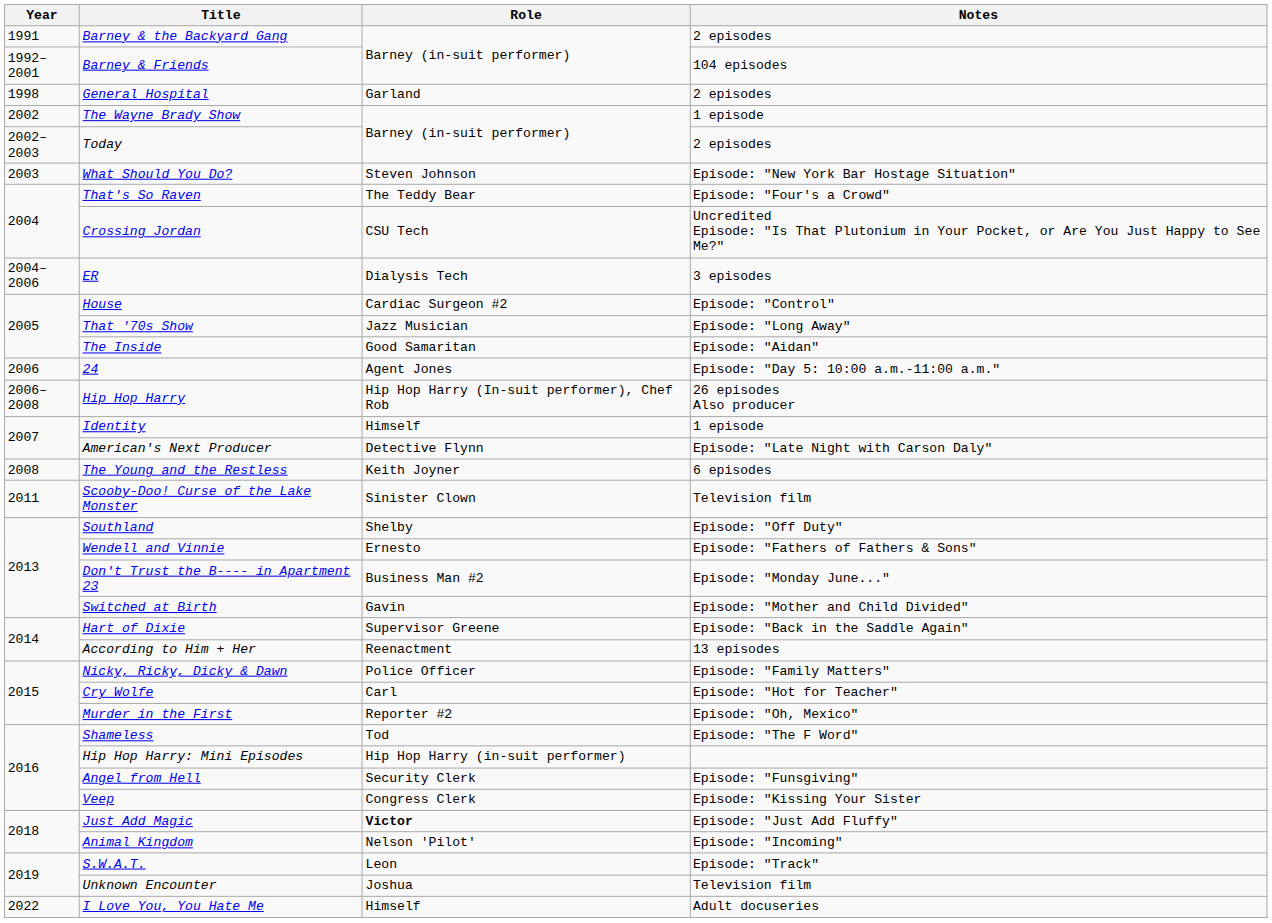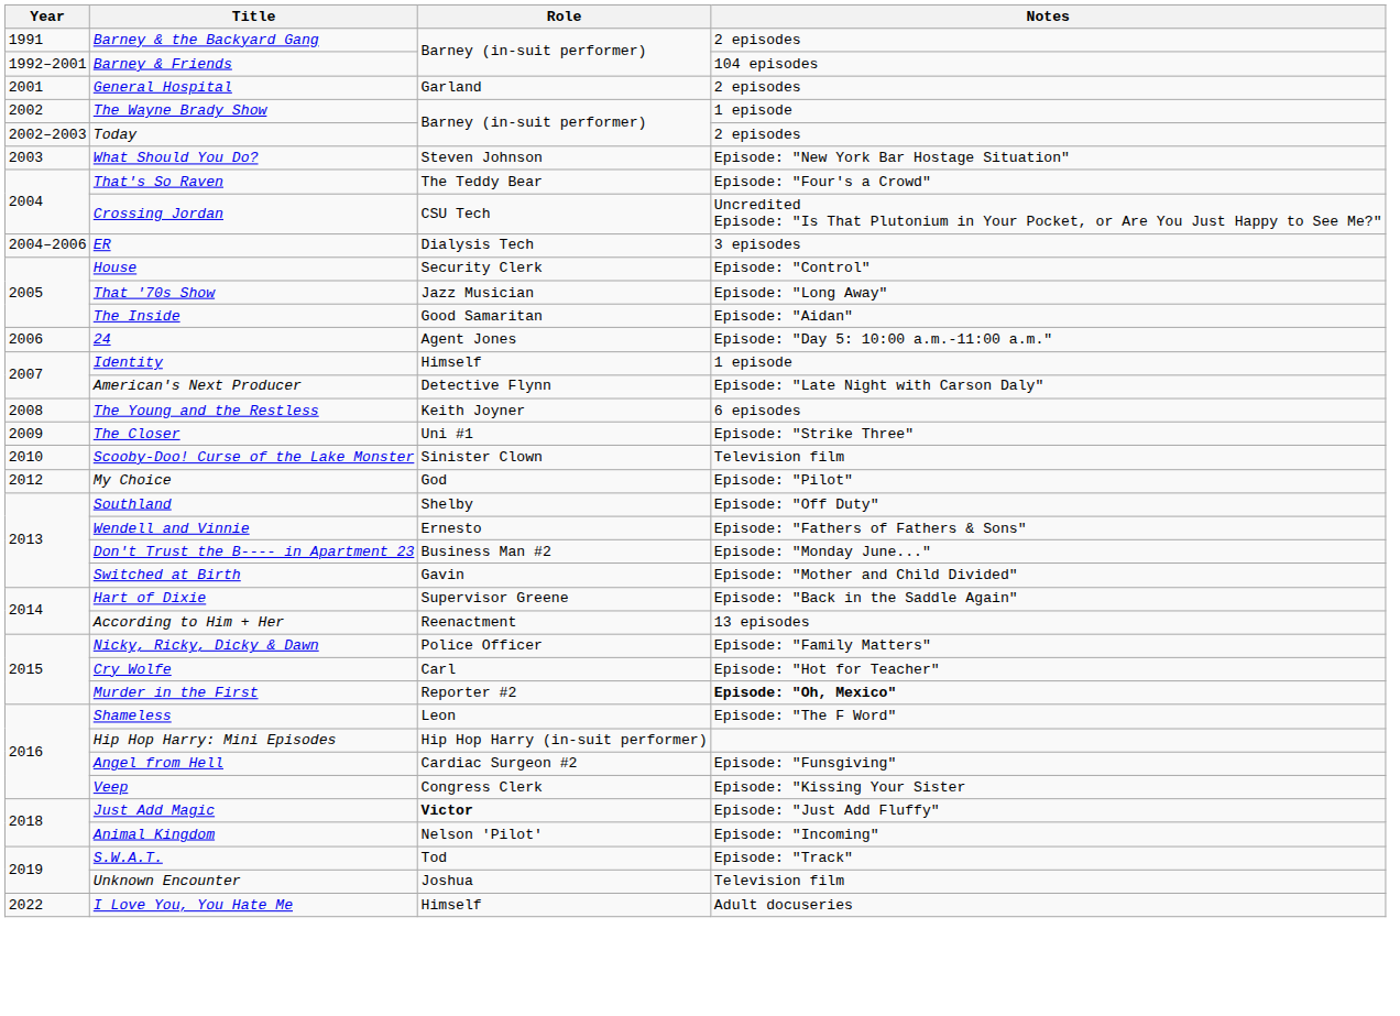 <table class="wikitable sortable">
 <tr>
 <th>Year</th>
 <th>Title</th>
 <th>Role</th>
 <th>Notes</th>
 </tr>
 <tr>
 <td>1991</td>
 <td><em><a href='#'>Barney & the Backyard Gang</a></em></td>
 <td rowspan="2">Barney (in-suit performer)</td>
 <td>2 episodes</td>
 </tr>
 <tr>
 <td>1992–2001</td>
 <td><em><a href='#'>Barney & Friends</a></em></td>
 <td>104 episodes</td>
 </tr>
 <tr>
-<td>1998</td>
+<td>2001</td>
 <td><em><a href='#'>General Hospital</a></em></td>
 <td>Garland</td>
 <td>2 episodes</td>
 </tr>
 <tr>
 <td>2002</td>
 <td><em><a href='#'>The Wayne Brady Show</a></em></td>
 <td rowspan="2">Barney (in-suit performer)</td>
 <td>1 episode</td>
 </tr>
 <tr>
 <td>2002–2003</td>
 <td><em>Today</em></td>
 <td>2 episodes</td>
 </tr>
 <tr>
 <td>2003</td>
 <td><em><a href='#'>What Should You Do?</a></em></td>
 <td>Steven Johnson</td>
 <td>Episode: "New York Bar Hostage Situation"</td>
 </tr>
 <tr>
 <td rowspan="2">2004</td>
 <td><em><a href='#'>That's So Raven</a></em></td>
 <td>The Teddy Bear</td>
 <td>Episode: "Four's a Crowd"</td>
 </tr>
 <tr>
 <td><em><a href='#'>Crossing Jordan</a></em></td>
 <td>CSU Tech</td>
 <td>Uncredited<br>Episode: "Is That Plutonium in Your Pocket, or Are You Just Happy to See Me?"</td>
 </tr>
 <tr>
 <td>2004–2006</td>
 <td><em><a href='#'>ER</a></em></td>
 <td>Dialysis Tech</td>
 <td>3 episodes</td>
 </tr>
 <tr>
 <td rowspan="3">2005</td>
 <td><em><a href='#'>House</a></em></td>
-<td>Cardiac Surgeon #2</td>
+<td>Security Clerk</td>
 <td>Episode: "Control"</td>
 </tr>
 <tr>
 <td><em><a href='#'>That '70s Show</a></em></td>
 <td>Jazz Musician</td>
 <td>Episode: "Long Away"</td>
 </tr>
 <tr>
 <td><em><a href='#'>The Inside</a></em></td>
 <td>Good Samaritan</td>
 <td>Episode: "Aidan"</td>
 </tr>
 <tr>
 <td>2006</td>
 <td><em><a href='#'>24</a></em></td>
 <td>Agent Jones</td>
 <td>Episode: "Day 5: 10:00 a.m.-11:00 a.m."</td>
 </tr>
 <tr>
-<td>2006–2008</td>
-<td><em><a href='#'>Hip Hop Harry</a></em></td>
-<td>Hip Hop Harry (In-suit performer), Chef Rob</td>
-<td>26 episodes<br>Also producer</td>
-</tr>
-<tr>
 <td rowspan="2">2007</td>
 <td><em><a href='#'>Identity</a></em></td>
 <td>Himself</td>
 <td>1 episode</td>
 </tr>
 <tr>
 <td><em>American's Next Producer</em></td>
 <td>Detective Flynn</td>
 <td>Episode: "Late Night with Carson Daly"</td>
 </tr>
 <tr>
 <td>2008</td>
 <td><em><a href='#'>The Young and the Restless</a></em></td>
 <td>Keith Joyner</td>
 <td>6 episodes</td>
 </tr>
 <tr>
-<td>2011</td>
+<td>2009</td>
+<td><em><a href='#'>The Closer</a></em></td>
+<td>Uni #1</td>
+<td>Episode: "Strike Three"</td>
+</tr>
+<tr>
+<td>2010</td>
 <td><em><a href='#'>Scooby-Doo! Curse of the Lake Monster</a></em></td>
 <td>Sinister Clown</td>
 <td>Television film</td>
+</tr>
+<tr>
+<td>2012</td>
+<td><em>My Choice</em></td>
+<td>God</td>
+<td>Episode: "Pilot"</td>
 </tr>
 <tr>
 <td rowspan="4">2013</td>
 <td><em><a href='#'>Southland</a></em></td>
 <td>Shelby</td>
 <td>Episode: "Off Duty"</td>
 </tr>
 <tr>
 <td><em><a href='#'>Wendell and Vinnie</a></em></td>
 <td>Ernesto</td>
 <td>Episode: "Fathers of Fathers & Sons"</td>
 </tr>
 <tr>
 <td><em><a href='#'>Don't Trust the B---- in Apartment 23</a></em></td>
 <td>Business Man #2</td>
 <td>Episode: "Monday June..."</td>
 </tr>
 <tr>
 <td><em><a href='#'>Switched at Birth</a></em></td>
 <td>Gavin</td>
 <td>Episode: "Mother and Child Divided"</td>
 </tr>
 <tr>
 <td rowspan="2">2014</td>
 <td><em><a href='#'>Hart of Dixie</a></em></td>
 <td>Supervisor Greene</td>
 <td>Episode: "Back in the Saddle Again"</td>
 </tr>
 <tr>
 <td><em>According to Him + Her</em></td>
 <td>Reenactment</td>
 <td>13 episodes</td>
 </tr>
 <tr>
 <td rowspan="3">2015</td>
 <td><em><a href='#'>Nicky, Ricky, Dicky & Dawn</a></em></td>
 <td>Police Officer</td>
 <td>Episode: "Family Matters"</td>
 </tr>
 <tr>
 <td><em><a href='#'>Cry Wolfe</a></em></td>
 <td>Carl</td>
 <td>Episode: "Hot for Teacher"</td>
 </tr>
 <tr>
 <td><em><a href='#'>Murder in the First</a></em></td>
 <td>Reporter #2</td>
-<td>Episode: "Oh, Mexico"</td>
+<td><strong>Episode: "Oh, Mexico"</strong></td>
 </tr>
 <tr>
 <td rowspan="4">2016</td>
 <td><em><a href='#'>Shameless</a></em></td>
-<td>Tod</td>
+<td>Leon</td>
 <td>Episode: "The F Word"</td>
 </tr>
 <tr>
 <td><em>Hip Hop Harry: Mini Episodes</em></td>
 <td>Hip Hop Harry (in-suit performer)</td>
 <td></td>
 </tr>
 <tr>
 <td><em><a href='#'>Angel from Hell</a></em></td>
-<td>Security Clerk</td>
+<td>Cardiac Surgeon #2</td>
 <td>Episode: "Funsgiving"</td>
 </tr>
 <tr>
 <td><em><a href='#'>Veep</a></em></td>
 <td>Congress Clerk</td>
 <td>Episode: "Kissing Your Sister</td>
 </tr>
 <tr>
 <td rowspan="2">2018</td>
 <td><em><a href='#'>Just Add Magic</a></em></td>
 <td><strong>Victor</strong></td>
 <td>Episode: "Just Add Fluffy"</td>
 </tr>
 <tr>
 <td><em><a href='#'>Animal Kingdom</a></em></td>
 <td>Nelson 'Pilot'</td>
 <td>Episode: "Incoming"</td>
 </tr>
 <tr>
 <td rowspan="2">2019</td>
 <td><em><a href='#'>S.W.A.T.</a></em></td>
-<td>Leon</td>
+<td>Tod</td>
 <td>Episode: "Track"</td>
 </tr>
 <tr>
 <td><em>Unknown Encounter</em></td>
 <td>Joshua</td>
 <td>Television film</td>
 </tr>
 <tr>
 <td>2022</td>
 <td><em><a href='#'>I Love You, You Hate Me</a></em></td>
 <td>Himself</td>
 <td>Adult docuseries</td>
 </tr>
 </table>
